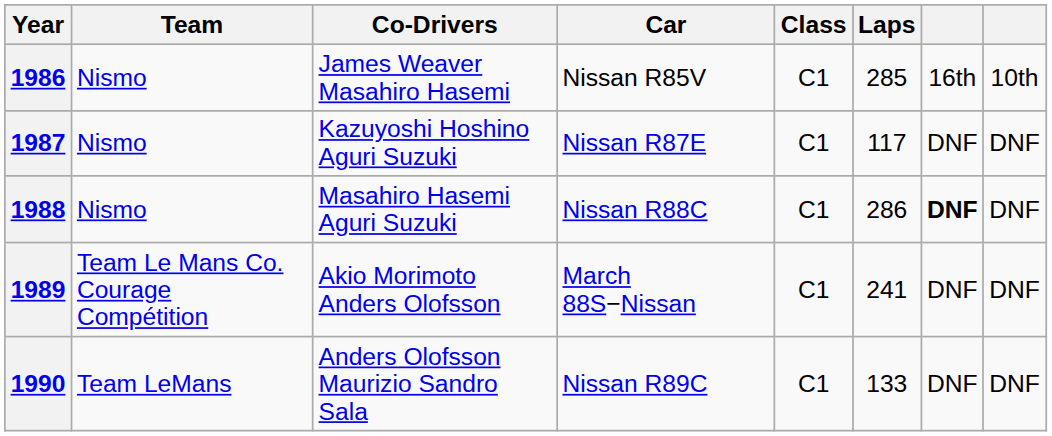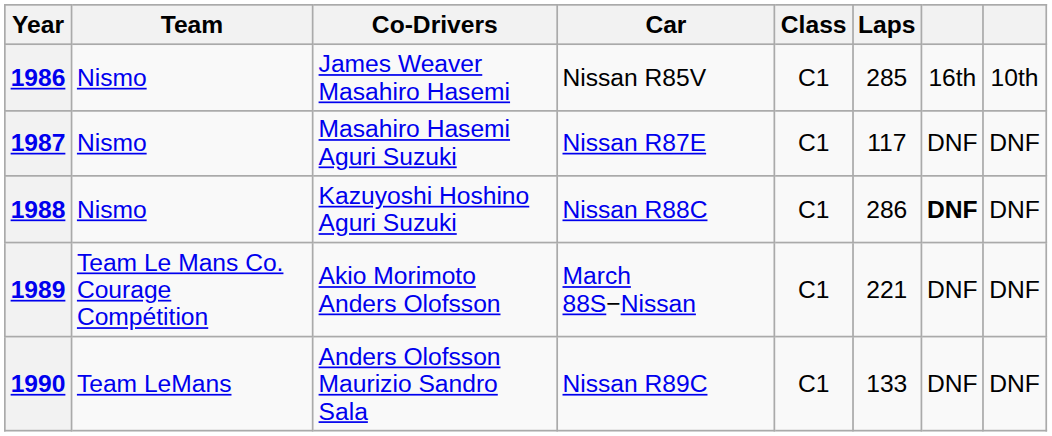 <table class="wikitable" style="text-align:center; font-size:90%">
 <tr>
 <th>Year</th>
 <th>Team</th>
 <th>Co-Drivers</th>
 <th>Car</th>
 <th>Class</th>
 <th>Laps</th>
 <th></th>
 <th></th>
 </tr>
 <tr>
 <th><a href='#'>1986</a></th>
 <td align="left"> <a href='#'>Nismo</a></td>
 <td align="left"> <a href='#'>James Weaver</a><br> <a href='#'>Masahiro Hasemi</a></td>
 <td align="left">Nissan R85V</td>
 <td>C1</td>
 <td>285</td>
 <td>16th</td>
 <td>10th</td>
 </tr>
 <tr>
 <th><a href='#'>1987</a></th>
 <td align="left"> <a href='#'>Nismo</a></td>
-<td align="left"> <a href='#'>Kazuyoshi Hoshino</a><br> <a href='#'>Aguri Suzuki</a></td>
+<td align="left"> <a href='#'>Masahiro Hasemi</a><br> <a href='#'>Aguri Suzuki</a></td>
 <td align="left"><a href='#'>Nissan R87E</a></td>
 <td>C1</td>
 <td>117</td>
 <td>DNF</td>
 <td>DNF</td>
 </tr>
 <tr>
 <th><a href='#'>1988</a></th>
 <td align="left"> <a href='#'>Nismo</a></td>
-<td align="left"> <a href='#'>Masahiro Hasemi</a><br> <a href='#'>Aguri Suzuki</a></td>
+<td align="left"> <a href='#'>Kazuyoshi Hoshino</a><br> <a href='#'>Aguri Suzuki</a></td>
 <td align="left"><a href='#'>Nissan R88C</a></td>
 <td>C1</td>
 <td>286</td>
 <td><strong>DNF</strong></td>
 <td>DNF</td>
 </tr>
 <tr>
 <th><a href='#'>1989</a></th>
 <td align="left"> <a href='#'>Team Le Mans Co.</a><br> <a href='#'>Courage Compétition</a></td>
 <td align="left"> <a href='#'>Akio Morimoto</a><br> <a href='#'>Anders Olofsson</a></td>
 <td align="left"><a href='#'>March 88S</a>−<a href='#'>Nissan</a></td>
 <td>C1</td>
-<td>241</td>
+<td>221</td>
 <td>DNF</td>
 <td>DNF</td>
 </tr>
 <tr>
 <th><a href='#'>1990</a></th>
 <td align="left"> <a href='#'>Team LeMans</a></td>
 <td align="left"> <a href='#'>Anders Olofsson</a><br> <a href='#'>Maurizio Sandro Sala</a></td>
 <td align="left"><a href='#'>Nissan R89C</a></td>
 <td>C1</td>
 <td>133</td>
 <td>DNF</td>
 <td>DNF</td>
 </tr>
 </table>
